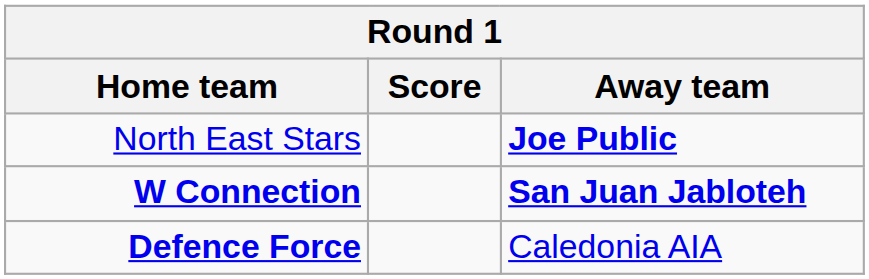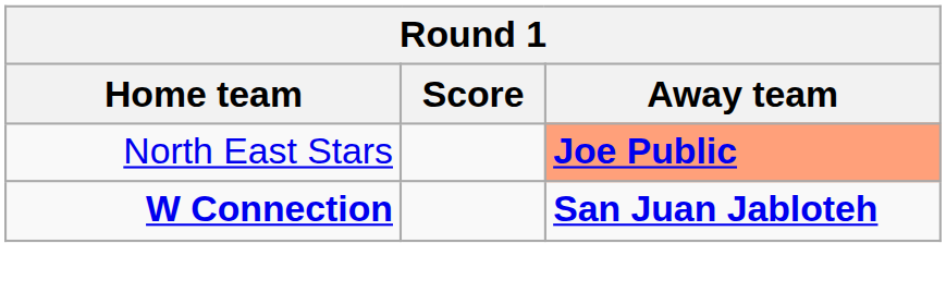 <table class="wikitable" style="float:left; margin-right:1em">
 <tr>
 <th colspan=3>Round 1</th>
 </tr>
 <tr>
 <th width="165">Home team</th>
 <th width="55">Score</th>
 <th width="165">Away team</th>
 </tr>
 <tr>
 <td align="right"><a href='#'>North East Stars</a></td>
 <td align="center"></td>
-<td><strong><a href='#'>Joe Public</a></strong></td>
+<td style="background: lightsalmon;"><strong><a href='#'>Joe Public</a></strong></td>
 </tr>
 <tr>
 <td align="right"><strong><a href='#'>W Connection</a></strong></td>
 <td align="center"></td>
 <td><strong><a href='#'>San Juan Jabloteh</a></strong></td>
 </tr>
-<tr>
-<td align="right"><strong><a href='#'>Defence Force</a></strong></td>
-<td align="center"></td>
-<td><a href='#'>Caledonia AIA</a></td>
-</tr>
 </table>
